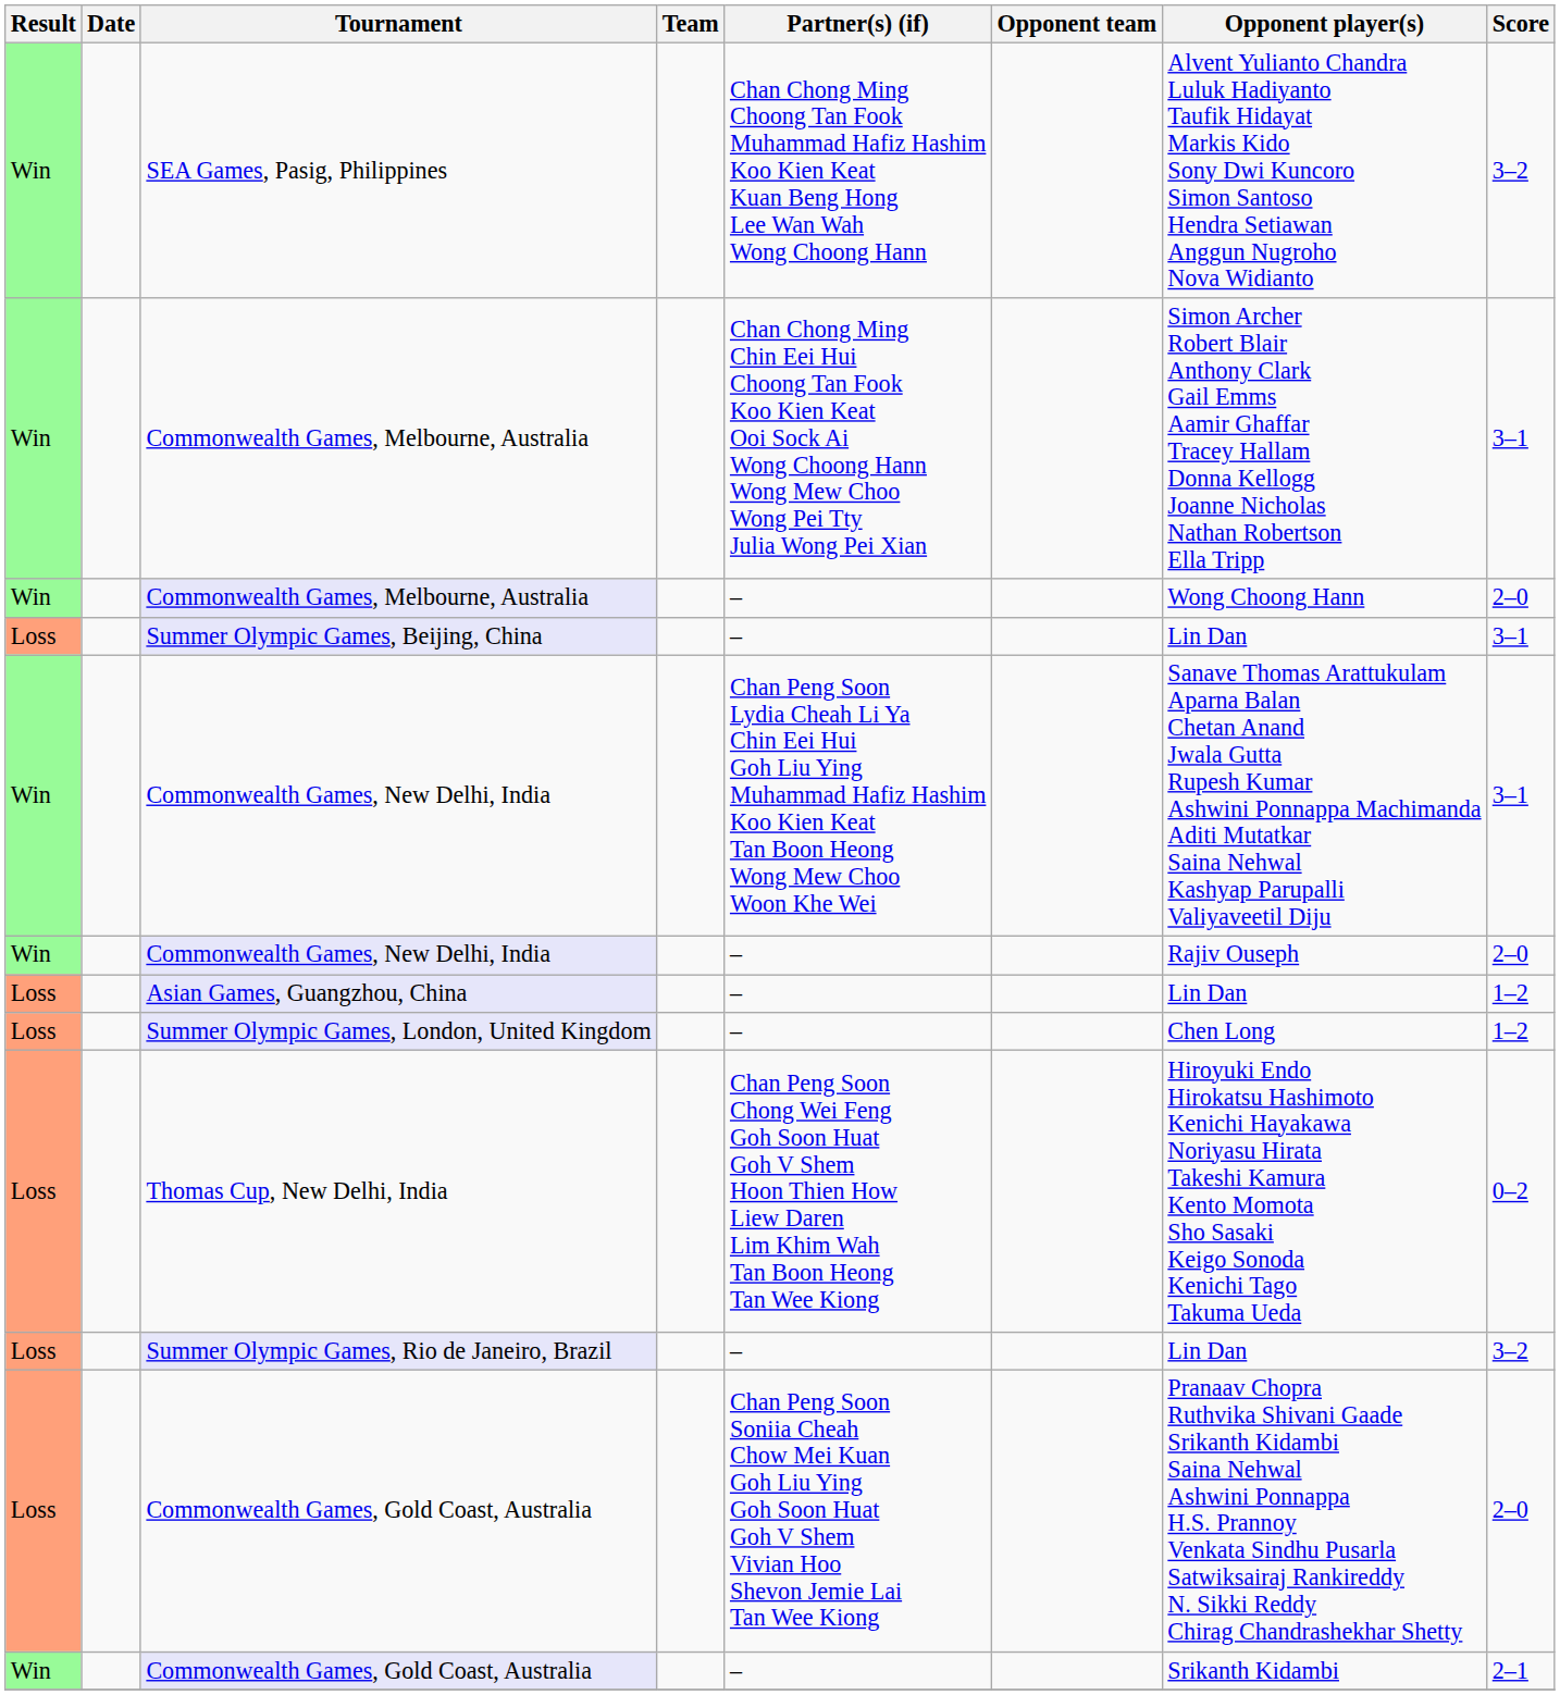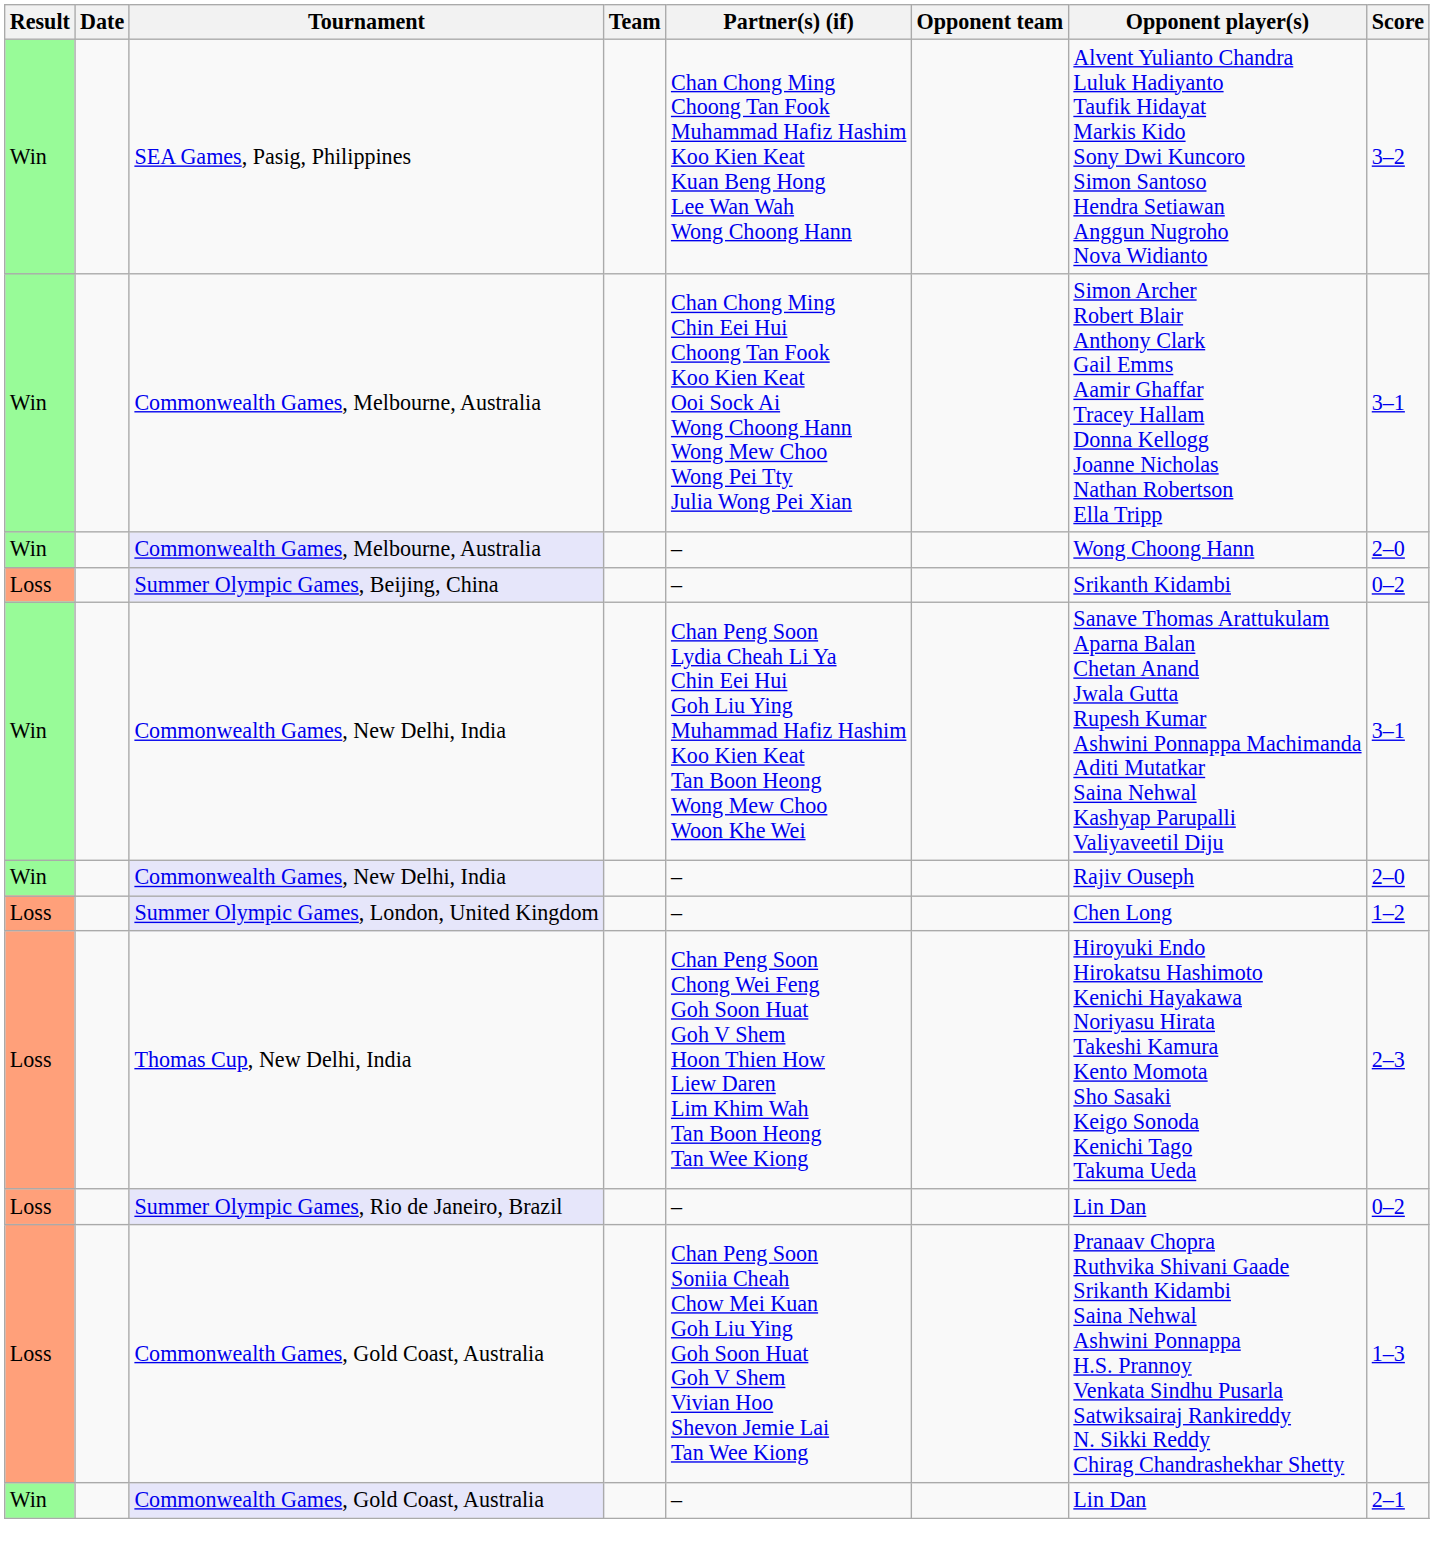 <table class="sortable wikitable">
 <tr>
 <th>Result</th>
 <th>Date</th>
 <th>Tournament</th>
 <th class="unsortable">Team</th>
 <th class="unsortable">Partner(s) (if)</th>
 <th class="unsortable">Opponent team</th>
 <th class="unsortable">Opponent player(s)</th>
 <th class="unsortable">Score</th>
 </tr>
 <tr>
 <td bgcolor=98FB98>Win</td>
 <td><a href='#'></a></td>
 <td><a href='#'>SEA Games</a>, Pasig, Philippines</td>
 <td></td>
 <td><a href='#'>Chan Chong Ming</a><br><a href='#'>Choong Tan Fook</a><br><a href='#'>Muhammad Hafiz Hashim</a><br><a href='#'>Koo Kien Keat</a><br><a href='#'>Kuan Beng Hong</a><br><a href='#'>Lee Wan Wah</a><br><a href='#'>Wong Choong Hann</a></td>
 <td></td>
 <td><a href='#'>Alvent Yulianto Chandra</a><br><a href='#'>Luluk Hadiyanto</a><br><a href='#'>Taufik Hidayat</a><br><a href='#'>Markis Kido</a><br><a href='#'>Sony Dwi Kuncoro</a><br><a href='#'>Simon Santoso</a><br><a href='#'>Hendra Setiawan</a><br><a href='#'>Anggun Nugroho</a><br><a href='#'>Nova Widianto</a></td>
 <td><a href='#'>3–2</a></td>
 </tr>
 <tr>
 <td bgcolor=98FB98>Win</td>
 <td><a href='#'></a></td>
 <td><a href='#'>Commonwealth Games</a>, Melbourne, Australia</td>
 <td></td>
 <td><a href='#'>Chan Chong Ming</a><br><a href='#'>Chin Eei Hui</a><br><a href='#'>Choong Tan Fook</a><br><a href='#'>Koo Kien Keat</a><br><a href='#'>Ooi Sock Ai</a><br><a href='#'>Wong Choong Hann</a><br><a href='#'>Wong Mew Choo</a><br><a href='#'>Wong Pei Tty</a><br><a href='#'>Julia Wong Pei Xian</a></td>
 <td></td>
 <td><a href='#'>Simon Archer</a><br><a href='#'>Robert Blair</a><br><a href='#'>Anthony Clark</a><br><a href='#'>Gail Emms</a><br><a href='#'>Aamir Ghaffar</a><br><a href='#'>Tracey Hallam</a><br><a href='#'>Donna Kellogg</a><br><a href='#'>Joanne Nicholas</a><br><a href='#'>Nathan Robertson</a><br><a href='#'>Ella Tripp</a></td>
 <td><a href='#'>3–1</a></td>
 </tr>
 <tr>
 <td bgcolor=98FB98>Win</td>
 <td><a href='#'></a></td>
 <td bgcolor=E6E6FA><a href='#'>Commonwealth Games</a>, Melbourne, Australia</td>
 <td></td>
 <td>–</td>
 <td></td>
 <td><a href='#'>Wong Choong Hann</a></td>
 <td><a href='#'>2–0</a></td>
 </tr>
 <tr>
 <td bgcolor=ffa07a>Loss</td>
 <td><a href='#'></a></td>
 <td bgcolor=E6E6FA><a href='#'>Summer Olympic Games</a>, Beijing, China</td>
 <td></td>
 <td>–</td>
 <td></td>
-<td><a href='#'>Lin Dan</a></td>
-<td><a href='#'>3–1</a></td>
+<td><a href='#'>Srikanth Kidambi</a></td>
+<td><a href='#'>0–2</a></td>
 </tr>
 <tr>
 <td bgcolor=98FB98>Win</td>
 <td><a href='#'></a></td>
 <td><a href='#'>Commonwealth Games</a>, New Delhi, India</td>
 <td></td>
 <td><a href='#'>Chan Peng Soon</a><br><a href='#'>Lydia Cheah Li Ya</a><br><a href='#'>Chin Eei Hui</a><br><a href='#'>Goh Liu Ying</a><br><a href='#'>Muhammad Hafiz Hashim</a><br><a href='#'>Koo Kien Keat</a><br><a href='#'>Tan Boon Heong</a><br><a href='#'>Wong Mew Choo</a><br><a href='#'>Woon Khe Wei</a></td>
 <td></td>
 <td><a href='#'>Sanave Thomas Arattukulam</a><br><a href='#'>Aparna Balan</a><br><a href='#'>Chetan Anand</a><br><a href='#'>Jwala Gutta</a><br><a href='#'>Rupesh Kumar</a><br><a href='#'>Ashwini Ponnappa Machimanda</a><br><a href='#'>Aditi Mutatkar</a><br><a href='#'>Saina Nehwal</a><br><a href='#'>Kashyap Parupalli</a><br><a href='#'>Valiyaveetil Diju</a></td>
 <td><a href='#'>3–1</a></td>
 </tr>
 <tr>
 <td bgcolor=98FB98>Win</td>
 <td><a href='#'></a></td>
 <td bgcolor=E6E6FA><a href='#'>Commonwealth Games</a>, New Delhi, India</td>
 <td></td>
 <td>–</td>
 <td></td>
 <td><a href='#'>Rajiv Ouseph</a></td>
 <td><a href='#'>2–0</a></td>
 </tr>
 <tr>
 <td bgcolor=ffa07a>Loss</td>
 <td><a href='#'></a></td>
-<td bgcolor=E6E6FA><a href='#'>Asian Games</a>, Guangzhou, China</td>
-<td></td>
-<td>–</td>
-<td></td>
-<td><a href='#'>Lin Dan</a></td>
-<td><a href='#'>1–2</a></td>
-</tr>
-<tr>
-<td bgcolor=ffa07a>Loss</td>
-<td><a href='#'></a></td>
 <td bgcolor=E6E6FA><a href='#'>Summer Olympic Games</a>, London, United Kingdom</td>
 <td></td>
 <td>–</td>
 <td></td>
 <td><a href='#'>Chen Long</a></td>
 <td><a href='#'>1–2</a></td>
 </tr>
 <tr>
 <td bgcolor=ffa07a>Loss</td>
 <td><a href='#'></a></td>
 <td><a href='#'>Thomas Cup</a>, New Delhi, India</td>
 <td></td>
 <td><a href='#'>Chan Peng Soon</a><br><a href='#'>Chong Wei Feng</a><br><a href='#'>Goh Soon Huat</a><br><a href='#'>Goh V Shem</a><br><a href='#'>Hoon Thien How</a><br><a href='#'>Liew Daren</a><br><a href='#'>Lim Khim Wah</a><br><a href='#'>Tan Boon Heong</a><br><a href='#'>Tan Wee Kiong</a></td>
 <td></td>
 <td><a href='#'>Hiroyuki Endo</a><br><a href='#'>Hirokatsu Hashimoto</a><br><a href='#'>Kenichi Hayakawa</a><br><a href='#'>Noriyasu Hirata</a><br><a href='#'>Takeshi Kamura</a><br><a href='#'>Kento Momota</a><br><a href='#'>Sho Sasaki</a><br><a href='#'>Keigo Sonoda</a><br><a href='#'>Kenichi Tago</a><br><a href='#'>Takuma Ueda</a></td>
-<td><a href='#'>0–2</a></td>
+<td><a href='#'>2–3</a></td>
 </tr>
 <tr>
 <td bgcolor=ffa07a>Loss</td>
 <td><a href='#'></a></td>
 <td bgcolor=E6E6FA><a href='#'>Summer Olympic Games</a>, Rio de Janeiro, Brazil</td>
 <td></td>
 <td>–</td>
 <td></td>
 <td><a href='#'>Lin Dan</a></td>
-<td><a href='#'>3–2</a></td>
+<td><a href='#'>0–2</a></td>
 </tr>
 <tr>
 <td bgcolor=ffa07a>Loss</td>
 <td><a href='#'></a></td>
 <td><a href='#'>Commonwealth Games</a>, Gold Coast, Australia</td>
 <td></td>
 <td><a href='#'>Chan Peng Soon</a><br><a href='#'>Soniia Cheah</a><br><a href='#'>Chow Mei Kuan</a><br><a href='#'>Goh Liu Ying</a><br><a href='#'>Goh Soon Huat</a><br><a href='#'>Goh V Shem</a><br><a href='#'>Vivian Hoo</a><br><a href='#'>Shevon Jemie Lai</a><br><a href='#'>Tan Wee Kiong</a></td>
 <td></td>
 <td><a href='#'>Pranaav Chopra</a><br><a href='#'>Ruthvika Shivani Gaade</a><br><a href='#'>Srikanth Kidambi</a><br><a href='#'>Saina Nehwal</a><br><a href='#'>Ashwini Ponnappa</a><br><a href='#'>H.S. Prannoy</a><br><a href='#'>Venkata Sindhu Pusarla</a><br><a href='#'>Satwiksairaj Rankireddy</a><br><a href='#'>N. Sikki Reddy</a><br><a href='#'>Chirag Chandrashekhar Shetty</a></td>
-<td><a href='#'>2–0</a></td>
+<td><a href='#'>1–3</a></td>
 </tr>
 <tr>
 <td bgcolor=98FB98>Win</td>
 <td><a href='#'></a></td>
 <td bgcolor=E6E6FA><a href='#'>Commonwealth Games</a>, Gold Coast, Australia</td>
 <td></td>
 <td>–</td>
 <td></td>
-<td><a href='#'>Srikanth Kidambi</a></td>
+<td><a href='#'>Lin Dan</a></td>
 <td><a href='#'>2–1</a></td>
 </tr>
 <tr>
 </tr>
 </table>
